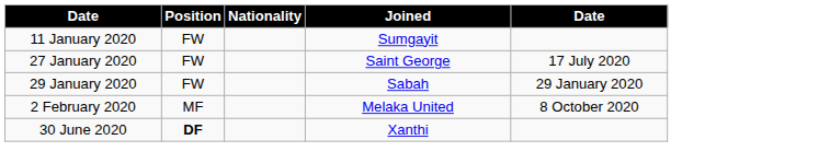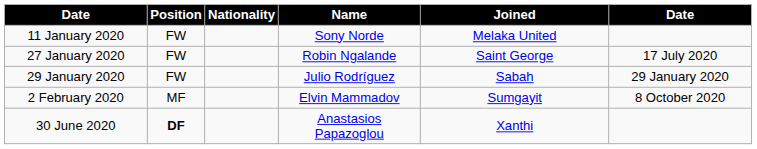 <table class="wikitable"  style="text-align:center; font-size:90%; ">
 <tr>
 <th style="background:#000000; color:#FFFFFF; width:150px;">Date</th>
 <th style="background:#000000; color:#FFFFFF; width:50px;">Position</th>
 <th style="background:#000000; color:#FFFFFF; width:50px;">Nationality</th>
+<th style="background:#000000; color:#FFFFFF; width:150px;">Name</th>
 <th style="background:#000000; color:#FFFFFF; width:200px;">Joined</th>
 <th style="background:#000000; color:#FFFFFF; width:150px;">Date</th>
 </tr>
 <tr>
 <td>11 January 2020</td>
 <td>FW</td>
 <td></td>
-<td><a href='#'>Sumgayit</a></td>
+<td><a href='#'>Sony Norde</a></td>
+<td><a href='#'>Melaka United</a></td>
 <td></td>
 </tr>
 <tr>
 <td>27 January 2020</td>
 <td>FW</td>
 <td></td>
+<td><a href='#'>Robin Ngalande</a></td>
 <td><a href='#'>Saint George</a></td>
 <td>17 July 2020</td>
 </tr>
 <tr>
 <td>29 January 2020</td>
 <td>FW</td>
 <td></td>
+<td><a href='#'>Julio Rodríguez</a></td>
 <td><a href='#'>Sabah</a></td>
 <td>29 January 2020</td>
 </tr>
 <tr>
 <td>2 February 2020</td>
 <td>MF</td>
 <td></td>
-<td><a href='#'>Melaka United</a></td>
+<td><a href='#'>Elvin Mammadov</a></td>
+<td><a href='#'>Sumgayit</a></td>
 <td>8 October 2020</td>
 </tr>
 <tr>
 <td>30 June 2020</td>
 <td><strong>DF</strong></td>
 <td></td>
+<td><a href='#'>Anastasios Papazoglou</a></td>
 <td><a href='#'>Xanthi</a></td>
 <td></td>
 </tr>
 </table>
